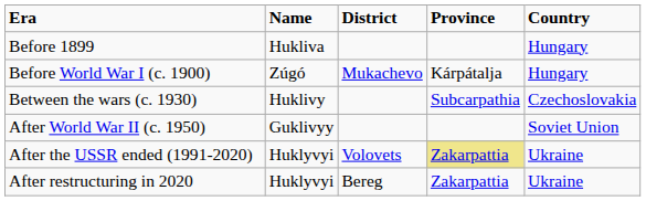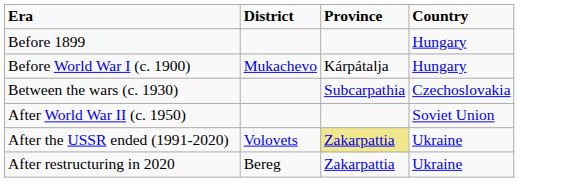 <table class="wikitable" |>
 <tr>
 <td><strong>Era</strong></td>
-<td><strong>Name</strong></td>
 <td><strong>District</strong></td>
 <td><strong>Province</strong></td>
 <td><strong>Country</strong></td>
 </tr>
 <tr>
 <td>Before 1899</td>
-<td>Hukliva</td>
 <td></td>
 <td></td>
 <td><a href='#'>Hungary</a></td>
 </tr>
 <tr>
 <td>Before <a href='#'>World War I</a> (c. 1900)</td>
-<td>Zúgó</td>
 <td><a href='#'>Mukachevo</a></td>
 <td>Kárpátalja</td>
 <td><a href='#'>Hungary</a></td>
 </tr>
 <tr>
 <td>Between the wars (c. 1930)</td>
-<td>Huklivy</td>
 <td></td>
 <td><a href='#'>Subcarpathia</a></td>
 <td><a href='#'>Czechoslovakia</a></td>
 </tr>
 <tr>
 <td>After <a href='#'>World War II</a> (c. 1950)</td>
-<td>Guklivyy</td>
 <td></td>
 <td></td>
 <td><a href='#'>Soviet Union</a></td>
 </tr>
 <tr>
 <td>After the <a href='#'>USSR</a> ended (1991-2020)  </td>
-<td>Huklyvyi</td>
 <td><a href='#'>Volovets</a></td>
 <td style="background: khaki;"><a href='#'>Zakarpattia</a></td>
 <td><a href='#'>Ukraine</a></td>
 </tr>
 <tr>
 <td>After restructuring in 2020</td>
-<td>Huklyvyi</td>
 <td>Bereg</td>
 <td><a href='#'>Zakarpattia</a></td>
 <td><a href='#'>Ukraine</a></td>
 </tr>
 </table>
